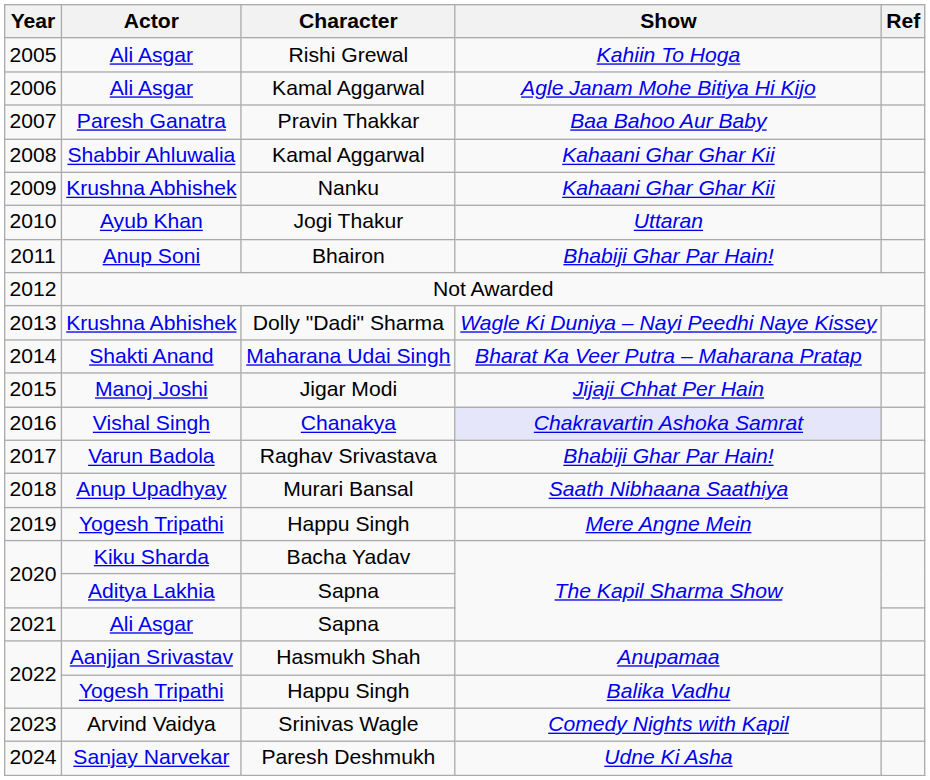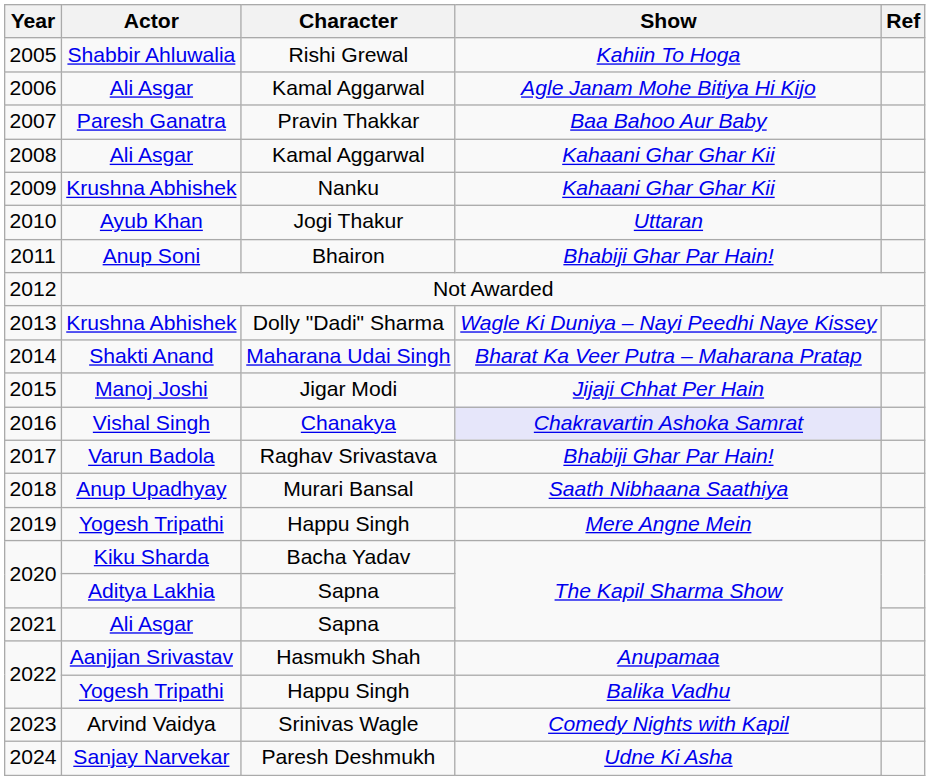 <table class="wikitable sortable" style="text-align:center;">
 <tr>
 <th>Year</th>
 <th>Actor</th>
 <th>Character</th>
 <th>Show</th>
 <th>Ref</th>
 </tr>
 <tr>
 <td>2005</td>
-<td><a href='#'>Ali Asgar</a></td>
+<td><a href='#'>Shabbir Ahluwalia</a></td>
 <td>Rishi Grewal</td>
 <td><em><a href='#'>Kahiin To Hoga</a></em></td>
 <td></td>
 </tr>
 <tr>
 <td>2006</td>
 <td><a href='#'>Ali Asgar</a></td>
 <td>Kamal Aggarwal</td>
 <td><em><a href='#'>Agle Janam Mohe Bitiya Hi Kijo</a></em></td>
 <td></td>
 </tr>
 <tr>
 <td>2007</td>
 <td><a href='#'>Paresh Ganatra</a></td>
 <td>Pravin Thakkar</td>
 <td><em><a href='#'>Baa Bahoo Aur Baby</a></em></td>
 <td></td>
 </tr>
 <tr>
 <td>2008</td>
-<td><a href='#'>Shabbir Ahluwalia</a></td>
+<td><a href='#'>Ali Asgar</a></td>
 <td>Kamal Aggarwal</td>
 <td><em><a href='#'>Kahaani Ghar Ghar Kii</a></em></td>
 <td></td>
 </tr>
 <tr>
 <td>2009</td>
 <td><a href='#'>Krushna Abhishek</a></td>
 <td>Nanku</td>
 <td><em><a href='#'>Kahaani Ghar Ghar Kii</a></em></td>
 <td></td>
 </tr>
 <tr>
 <td>2010</td>
 <td><a href='#'>Ayub Khan</a></td>
 <td>Jogi Thakur</td>
 <td><em><a href='#'>Uttaran</a></em></td>
 <td></td>
 </tr>
 <tr>
 <td>2011</td>
 <td><a href='#'>Anup Soni</a></td>
 <td>Bhairon</td>
 <td><em><a href='#'>Bhabiji Ghar Par Hain!</a></em></td>
 <td></td>
 </tr>
 <tr>
 <td>2012</td>
 <td colspan=4>Not Awarded</td>
 </tr>
 <tr>
 <td>2013</td>
 <td><a href='#'>Krushna Abhishek</a></td>
 <td>Dolly "Dadi" Sharma</td>
 <td><em><a href='#'>Wagle Ki Duniya – Nayi Peedhi Naye Kissey</a></em></td>
 <td></td>
 </tr>
 <tr>
 <td>2014</td>
 <td><a href='#'>Shakti Anand</a></td>
 <td><a href='#'>Maharana Udai Singh</a></td>
 <td><em><a href='#'>Bharat Ka Veer Putra – Maharana Pratap</a></em></td>
 <td></td>
 </tr>
 <tr>
 <td>2015</td>
 <td><a href='#'>Manoj Joshi</a></td>
 <td>Jigar Modi</td>
 <td><em><a href='#'>Jijaji Chhat Per Hain</a></em></td>
 <td></td>
 </tr>
 <tr>
 <td>2016</td>
 <td><a href='#'>Vishal Singh</a></td>
 <td><a href='#'>Chanakya</a></td>
 <td style="background: lavender;"><em><a href='#'>Chakravartin Ashoka Samrat</a></em></td>
 <td></td>
 </tr>
 <tr>
 <td>2017</td>
 <td><a href='#'>Varun Badola</a></td>
 <td>Raghav Srivastava</td>
 <td><em><a href='#'>Bhabiji Ghar Par Hain!</a></em></td>
 <td></td>
 </tr>
 <tr>
 <td>2018</td>
 <td><a href='#'>Anup Upadhyay</a></td>
 <td>Murari Bansal</td>
 <td><em><a href='#'>Saath Nibhaana Saathiya</a></em></td>
 <td></td>
 </tr>
 <tr>
 <td>2019</td>
 <td><a href='#'>Yogesh Tripathi</a></td>
 <td>Happu Singh</td>
 <td><em><a href='#'>Mere Angne Mein</a></em></td>
 <td></td>
 </tr>
 <tr>
 <td rowspan="2">2020</td>
 <td><a href='#'>Kiku Sharda</a></td>
 <td>Bacha Yadav</td>
 <td rowspan="3"><em><a href='#'>The Kapil Sharma Show</a></em></td>
 <td rowspan="2"></td>
 </tr>
 <tr>
 <td><a href='#'>Aditya Lakhia</a></td>
 <td>Sapna</td>
 </tr>
 <tr>
 <td>2021</td>
 <td><a href='#'>Ali Asgar</a></td>
 <td>Sapna</td>
 <td></td>
 </tr>
 <tr>
 <td rowspan=2>2022</td>
 <td><a href='#'>Aanjjan Srivastav</a></td>
 <td>Hasmukh Shah</td>
 <td><em><a href='#'>Anupamaa</a></em></td>
 <td></td>
 </tr>
 <tr>
 <td><a href='#'>Yogesh Tripathi</a></td>
 <td>Happu Singh</td>
 <td><em><a href='#'>Balika Vadhu</a></em></td>
 <td></td>
 </tr>
 <tr>
 <td>2023</td>
 <td>Arvind Vaidya</td>
 <td>Srinivas Wagle</td>
 <td><em><a href='#'>Comedy Nights with Kapil</a></em></td>
 <td></td>
 </tr>
 <tr>
 <td>2024</td>
 <td><a href='#'>Sanjay Narvekar</a></td>
 <td>Paresh Deshmukh</td>
 <td><em><a href='#'>Udne Ki Asha</a></em></td>
 </tr>
 <tr>
 </tr>
 </table>
